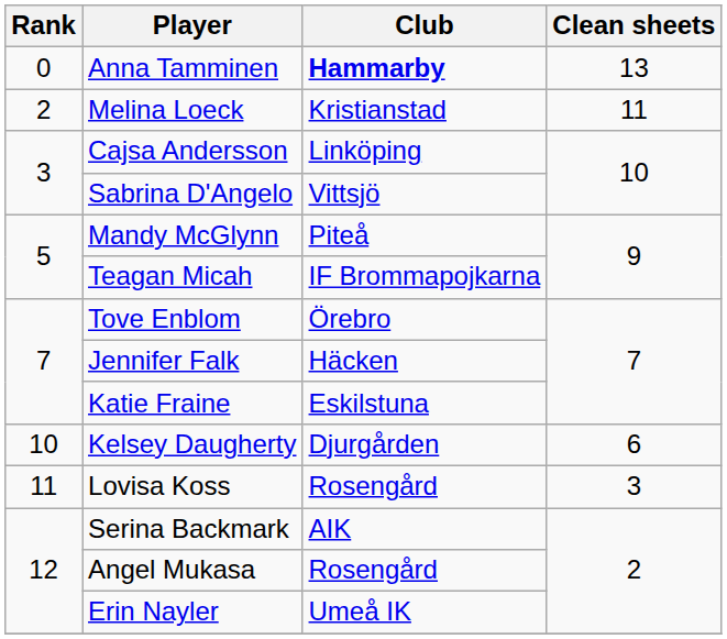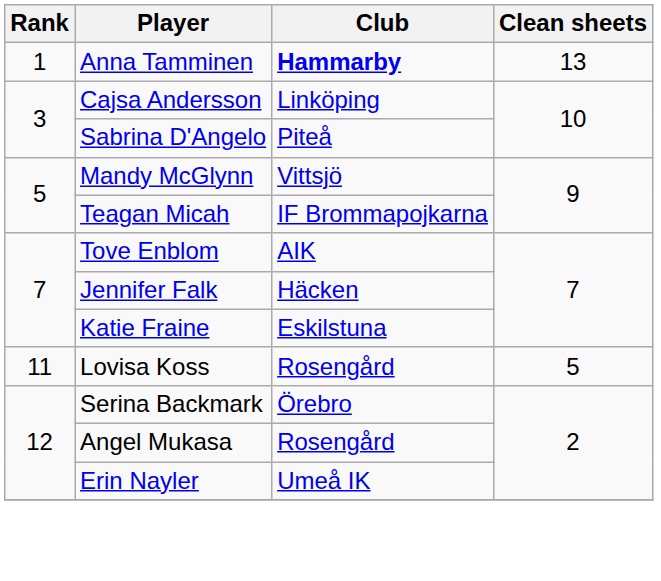 <table class="wikitable" style="text-align:center">
 <tr>
 <th>Rank</th>
 <th>Player</th>
 <th>Club</th>
 <th>Clean sheets</th>
 </tr>
 <tr>
-<td>0</td>
+<td>1</td>
 <td align="left"> <a href='#'>Anna Tamminen</a></td>
 <td align="left"><strong><a href='#'>Hammarby</a></strong></td>
 <td>13</td>
-</tr>
-<tr>
-<td>2</td>
-<td align="left"> <a href='#'>Melina Loeck</a></td>
-<td align="left"><a href='#'>Kristianstad</a></td>
-<td>11</td>
 </tr>
 <tr>
 <td rowspan="2">3</td>
 <td align="left"> <a href='#'>Cajsa Andersson</a></td>
 <td align="left"><a href='#'>Linköping</a></td>
 <td rowspan="2">10</td>
 </tr>
 <tr>
 <td align="left"> <a href='#'>Sabrina D'Angelo</a></td>
-<td align="left"><a href='#'>Vittsjö</a></td>
+<td align="left"><a href='#'>Piteå</a></td>
 </tr>
 <tr>
 <td rowspan="2">5</td>
 <td align="left"> <a href='#'>Mandy McGlynn</a></td>
-<td align="left"><a href='#'>Piteå</a></td>
+<td align="left"><a href='#'>Vittsjö</a></td>
 <td rowspan="2">9</td>
 </tr>
 <tr>
 <td align="left"> <a href='#'>Teagan Micah</a></td>
 <td align="left"><a href='#'>IF Brommapojkarna</a></td>
 </tr>
 <tr>
 <td rowspan="3">7</td>
 <td align="left"> <a href='#'>Tove Enblom</a></td>
-<td align="left"><a href='#'>Örebro</a></td>
+<td align="left"><a href='#'>AIK</a></td>
 <td rowspan="3">7</td>
 </tr>
 <tr>
 <td align="left"> <a href='#'>Jennifer Falk</a></td>
 <td align="left"><a href='#'>Häcken</a></td>
 </tr>
 <tr>
 <td align="left"> <a href='#'>Katie Fraine</a></td>
 <td align="left"><a href='#'>Eskilstuna</a></td>
 </tr>
 <tr>
-<td>10</td>
-<td align="left"> <a href='#'>Kelsey Daugherty</a></td>
-<td align="left"><a href='#'>Djurgården</a></td>
-<td>6</td>
-</tr>
-<tr>
 <td>11</td>
 <td align="left"> Lovisa Koss</td>
 <td align="left"><a href='#'>Rosengård</a></td>
-<td>3</td>
+<td>5</td>
 </tr>
 <tr>
 <td rowspan="3">12</td>
 <td align="left"> Serina Backmark</td>
-<td align="left"><a href='#'>AIK</a></td>
+<td align="left"><a href='#'>Örebro</a></td>
 <td rowspan="3">2</td>
 </tr>
 <tr>
 <td align="left"> Angel Mukasa</td>
 <td align="left"><a href='#'>Rosengård</a></td>
 </tr>
 <tr>
 <td align="left"> <a href='#'>Erin Nayler</a></td>
 <td align="left"><a href='#'>Umeå IK</a></td>
 </tr>
 <tr>
 </tr>
 </table>
